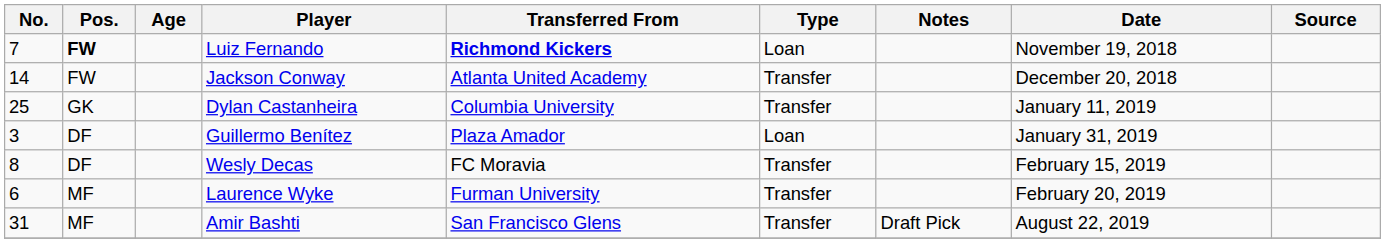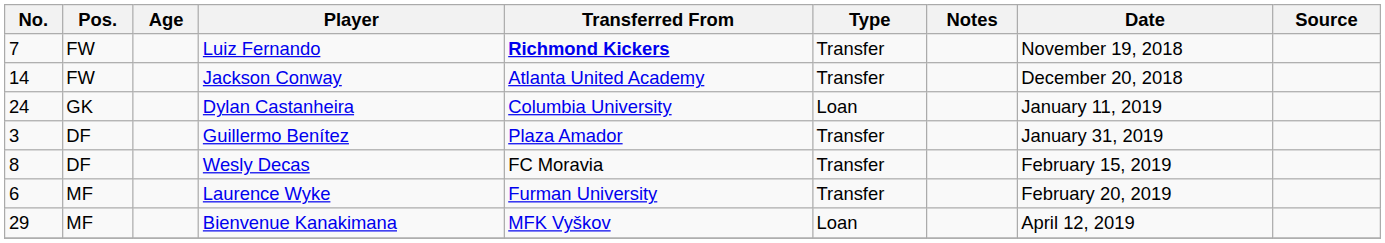 <table class="wikitable sortable" style="width:90%; text-align:center; font-size:95%; text-align:left;">
 <tr>
 <th><strong>No.</strong></th>
 <th><strong>Pos.</strong></th>
 <th><strong>Age</strong></th>
 <th><strong>Player</strong></th>
 <th><strong>Transferred From</strong></th>
 <th><strong>Type</strong></th>
 <th><strong>Notes</strong></th>
 <th><strong>Date</strong></th>
 <th><strong>Source</strong></th>
 </tr>
 <tr>
 <td>7</td>
-<td><strong>FW</strong></td>
+<td>FW</td>
 <td></td>
 <td> <a href='#'>Luiz Fernando</a></td>
 <td><strong> <a href='#'>Richmond Kickers</a></strong></td>
-<td>Loan</td>
+<td>Transfer</td>
 <td></td>
 <td>November 19, 2018</td>
 <td></td>
 </tr>
 <tr>
 <td>14</td>
 <td>FW</td>
 <td></td>
 <td> <a href='#'>Jackson Conway</a></td>
 <td> <a href='#'>Atlanta United Academy</a></td>
 <td>Transfer</td>
 <td></td>
 <td>December 20, 2018</td>
 <td></td>
 </tr>
 <tr>
-<td>25</td>
+<td>24</td>
 <td>GK</td>
 <td></td>
 <td> <a href='#'>Dylan Castanheira</a></td>
 <td> <a href='#'>Columbia University</a></td>
-<td>Transfer</td>
+<td>Loan</td>
 <td></td>
 <td>January 11, 2019</td>
 <td></td>
 </tr>
 <tr>
 <td>3</td>
 <td>DF</td>
 <td></td>
 <td> <a href='#'>Guillermo Benítez</a></td>
 <td> <a href='#'>Plaza Amador</a></td>
-<td>Loan</td>
+<td>Transfer</td>
 <td></td>
 <td>January 31, 2019</td>
 <td></td>
 </tr>
 <tr>
 <td>8</td>
 <td>DF</td>
 <td></td>
 <td> <a href='#'>Wesly Decas</a></td>
 <td> FC Moravia</td>
 <td>Transfer</td>
 <td></td>
 <td>February 15, 2019</td>
 <td></td>
 </tr>
 <tr>
 <td>6</td>
 <td>MF</td>
 <td></td>
 <td> <a href='#'>Laurence Wyke</a></td>
 <td> <a href='#'>Furman University</a></td>
 <td>Transfer</td>
 <td></td>
 <td>February 20, 2019</td>
 <td></td>
 </tr>
 <tr>
-<td>31</td>
+<td>29</td>
 <td>MF</td>
 <td></td>
-<td> <a href='#'>Amir Bashti</a></td>
-<td> <a href='#'>San Francisco Glens</a></td>
-<td>Transfer</td>
-<td>Draft Pick</td>
-<td>August 22, 2019</td>
+<td> <a href='#'>Bienvenue Kanakimana</a></td>
+<td> <a href='#'>MFK Vyškov</a></td>
+<td>Loan</td>
+<td></td>
+<td>April 12, 2019</td>
 <td></td>
 </tr>
 <tr>
 </tr>
 </table>
